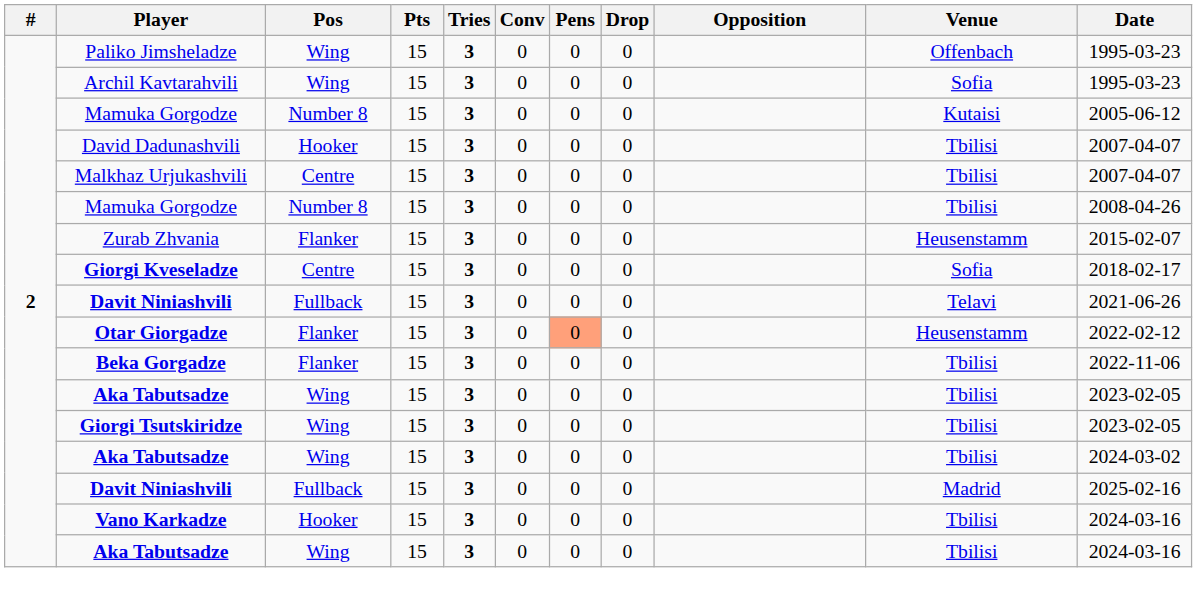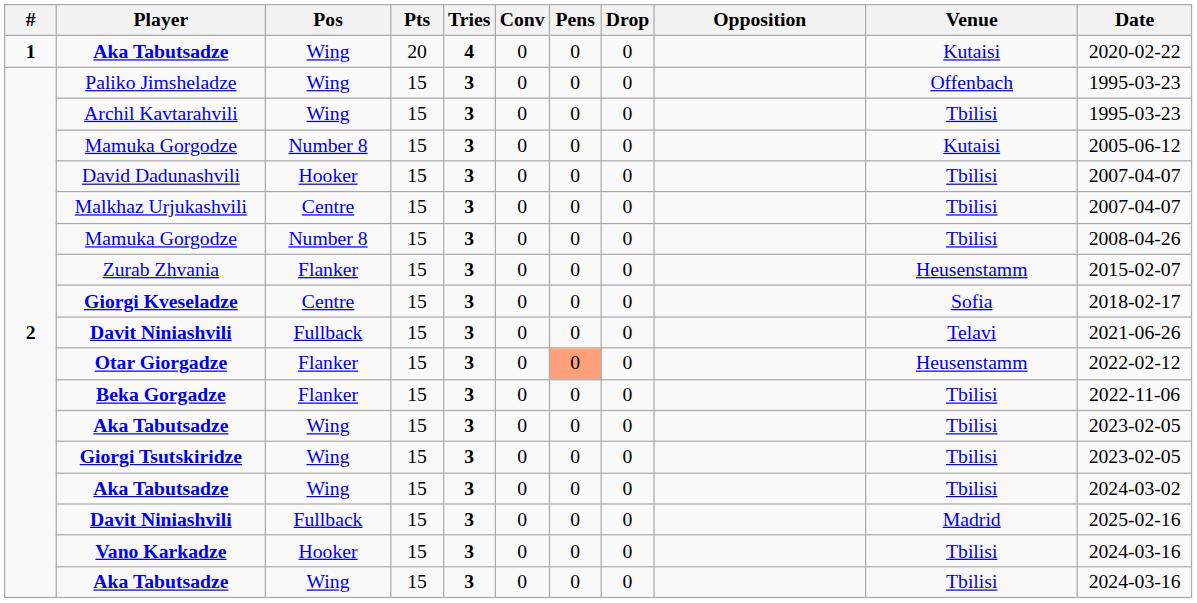 <table class="wikitable" style="font-size:100%; text-align:center;">
 <tr>
 <th style="width:35px;">#</th>
 <th style="width:162px;">Player</th>
 <th style="width:95px;">Pos</th>
 <th style="width:35px;">Pts</th>
 <th style="width:35px;">Tries</th>
 <th style="width:35px;">Conv</th>
 <th style="width:35px;">Pens</th>
 <th style="width:35px;">Drop</th>
 <th style="width:165px;">Opposition</th>
 <th style="width:165px;">Venue</th>
 <th style="width:85px;">Date</th>
+</tr>
+<tr>
+<td><strong>1</strong></td>
+<td><strong><a href='#'>Aka Tabutsadze</a></strong></td>
+<td><a href='#'>Wing</a></td>
+<td>20</td>
+<td><strong>4</strong></td>
+<td>0</td>
+<td>0</td>
+<td>0</td>
+<td></td>
+<td> <a href='#'>Kutaisi</a></td>
+<td>2020-02-22</td>
 </tr>
 <tr>
 <td rowspan=17><strong>2</strong></td>
 <td><a href='#'>Paliko Jimsheladze</a></td>
 <td><a href='#'>Wing</a></td>
 <td>15</td>
 <td><strong>3</strong></td>
 <td>0</td>
 <td>0</td>
 <td>0</td>
 <td></td>
 <td> <a href='#'>Offenbach</a></td>
 <td>1995-03-23</td>
 </tr>
 <tr>
 <td><a href='#'>Archil Kavtarahvili</a></td>
 <td><a href='#'>Wing</a></td>
 <td>15</td>
 <td><strong>3</strong></td>
 <td>0</td>
 <td>0</td>
 <td>0</td>
 <td></td>
-<td> <a href='#'>Sofia</a></td>
+<td> <a href='#'>Tbilisi</a></td>
 <td>1995-03-23</td>
 </tr>
 <tr>
 <td><a href='#'>Mamuka Gorgodze</a></td>
 <td><a href='#'>Number 8</a></td>
 <td>15</td>
 <td><strong>3</strong></td>
 <td>0</td>
 <td>0</td>
 <td>0</td>
 <td></td>
 <td> <a href='#'>Kutaisi</a></td>
 <td>2005-06-12</td>
 </tr>
 <tr>
 <td><a href='#'>David Dadunashvili</a></td>
 <td><a href='#'>Hooker</a></td>
 <td>15</td>
 <td><strong>3</strong></td>
 <td>0</td>
 <td>0</td>
 <td>0</td>
 <td></td>
 <td> <a href='#'>Tbilisi</a></td>
 <td>2007-04-07</td>
 </tr>
 <tr>
 <td><a href='#'>Malkhaz Urjukashvili</a></td>
 <td><a href='#'>Centre</a></td>
 <td>15</td>
 <td><strong>3</strong></td>
 <td>0</td>
 <td>0</td>
 <td>0</td>
 <td></td>
 <td> <a href='#'>Tbilisi</a></td>
 <td>2007-04-07</td>
 </tr>
 <tr>
 <td><a href='#'>Mamuka Gorgodze</a></td>
 <td><a href='#'>Number 8</a></td>
 <td>15</td>
 <td><strong>3</strong></td>
 <td>0</td>
 <td>0</td>
 <td>0</td>
 <td></td>
 <td> <a href='#'>Tbilisi</a></td>
 <td>2008-04-26</td>
 </tr>
 <tr>
 <td><a href='#'>Zurab Zhvania</a></td>
 <td><a href='#'>Flanker</a></td>
 <td>15</td>
 <td><strong>3</strong></td>
 <td>0</td>
 <td>0</td>
 <td>0</td>
 <td></td>
 <td> <a href='#'>Heusenstamm</a></td>
 <td>2015-02-07</td>
 </tr>
 <tr>
 <td><strong><a href='#'>Giorgi Kveseladze</a></strong></td>
 <td><a href='#'>Centre</a></td>
 <td>15</td>
 <td><strong>3</strong></td>
 <td>0</td>
 <td>0</td>
 <td>0</td>
 <td></td>
 <td> <a href='#'>Sofia</a></td>
 <td>2018-02-17</td>
 </tr>
 <tr>
 <td><strong><a href='#'>Davit Niniashvili</a></strong></td>
 <td><a href='#'>Fullback</a></td>
 <td>15</td>
 <td><strong>3</strong></td>
 <td>0</td>
 <td>0</td>
 <td>0</td>
 <td></td>
 <td> <a href='#'>Telavi</a></td>
 <td>2021-06-26</td>
 </tr>
 <tr>
 <td><strong><a href='#'>Otar Giorgadze</a></strong></td>
 <td><a href='#'>Flanker</a></td>
 <td>15</td>
 <td><strong>3</strong></td>
 <td>0</td>
 <td style="background: lightsalmon;">0</td>
 <td>0</td>
 <td></td>
 <td> <a href='#'>Heusenstamm</a></td>
 <td>2022-02-12</td>
 </tr>
 <tr>
 <td><strong><a href='#'>Beka Gorgadze</a></strong></td>
 <td><a href='#'>Flanker</a></td>
 <td>15</td>
 <td><strong>3</strong></td>
 <td>0</td>
 <td>0</td>
 <td>0</td>
 <td></td>
 <td> <a href='#'>Tbilisi</a></td>
 <td>2022-11-06</td>
 </tr>
 <tr>
 <td><strong><a href='#'>Aka Tabutsadze</a></strong></td>
 <td><a href='#'>Wing</a></td>
 <td>15</td>
 <td><strong>3</strong></td>
 <td>0</td>
 <td>0</td>
 <td>0</td>
 <td></td>
 <td> <a href='#'>Tbilisi</a></td>
 <td>2023-02-05</td>
 </tr>
 <tr>
 <td><strong><a href='#'>Giorgi Tsutskiridze</a></strong></td>
 <td><a href='#'>Wing</a></td>
 <td>15</td>
 <td><strong>3</strong></td>
 <td>0</td>
 <td>0</td>
 <td>0</td>
 <td></td>
 <td> <a href='#'>Tbilisi</a></td>
 <td>2023-02-05</td>
 </tr>
 <tr>
 <td><strong><a href='#'>Aka Tabutsadze</a></strong></td>
 <td><a href='#'>Wing</a></td>
 <td>15</td>
 <td><strong>3</strong></td>
 <td>0</td>
 <td>0</td>
 <td>0</td>
 <td></td>
 <td> <a href='#'>Tbilisi</a></td>
 <td>2024-03-02</td>
 </tr>
 <tr>
 <td><strong><a href='#'>Davit Niniashvili</a></strong></td>
 <td><a href='#'>Fullback</a></td>
 <td>15</td>
 <td><strong>3</strong></td>
 <td>0</td>
 <td>0</td>
 <td>0</td>
 <td></td>
 <td> <a href='#'>Madrid</a></td>
 <td>2025-02-16</td>
 </tr>
 <tr>
 <td><strong><a href='#'>Vano Karkadze</a></strong></td>
 <td><a href='#'>Hooker</a></td>
 <td>15</td>
 <td><strong>3</strong></td>
 <td>0</td>
 <td>0</td>
 <td>0</td>
 <td></td>
 <td> <a href='#'>Tbilisi</a></td>
 <td>2024-03-16</td>
 </tr>
 <tr>
 <td><strong><a href='#'>Aka Tabutsadze</a></strong></td>
 <td><a href='#'>Wing</a></td>
 <td>15</td>
 <td><strong>3</strong></td>
 <td>0</td>
 <td>0</td>
 <td>0</td>
 <td></td>
 <td> <a href='#'>Tbilisi</a></td>
 <td>2024-03-16</td>
 </tr>
 </table>
